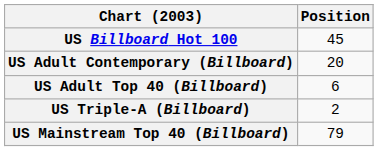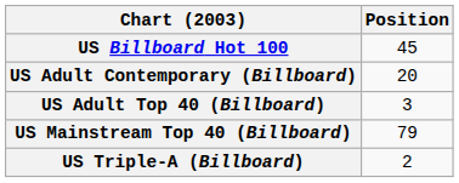 <table class="wikitable sortable plainrowheaders" style="text-align:center">
 <tr>
 <th scope="col">Chart (2003)</th>
 <th scope="col">Position</th>
 </tr>
 <tr>
 <th scope="row">US <a href='#'><em>Billboard</em> Hot 100</a></th>
 <td>45</td>
 </tr>
 <tr>
 <th scope="row">US Adult Contemporary (<em>Billboard</em>)</th>
 <td>20</td>
 </tr>
 <tr>
 <th scope="row">US Adult Top 40 (<em>Billboard</em>)</th>
-<td>6</td>
+<td>3</td>
+</tr>
+<tr>
+<th scope="row">US Mainstream Top 40 (<em>Billboard</em>)</th>
+<td>79</td>
 </tr>
 <tr>
 <th scope="row">US Triple-A (<em>Billboard</em>)</th>
 <td>2</td>
 </tr>
-<tr>
-<th scope="row">US Mainstream Top 40 (<em>Billboard</em>)</th>
-<td>79</td>
-</tr>
 </table>
